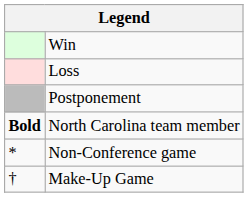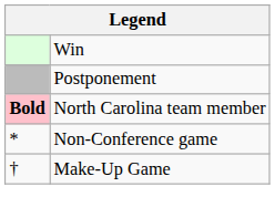 <table class="wikitable" style="font-size:90%">
 <tr>
 <th colspan="2">Legend</th>
 </tr>
 <tr>
 <td bgcolor="#ddffdd"> </td>
 <td>Win</td>
 </tr>
 <tr>
-<td bgcolor="#ffdddd"> </td>
-<td>Loss</td>
-</tr>
-<tr>
 <td bgcolor="#bbbbbb"> </td>
 <td>Postponement</td>
 </tr>
 <tr>
-<td><strong>Bold</strong></td>
+<td style="background: pink;"><strong>Bold</strong></td>
 <td>North Carolina team member</td>
 </tr>
 <tr>
 <td>*</td>
 <td>Non-Conference game</td>
 </tr>
 <tr>
 <td>†</td>
 <td>Make-Up Game</td>
 </tr>
 </table>
